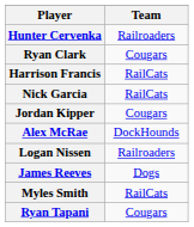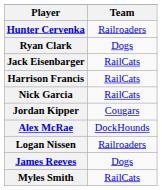 <table class="wikitable sortable plainrowheaders" style="text-align:center;">
 <tr>
 </tr>
 <tr>
 <th scope="col">Player</th>
 <th scope="col" style="width:100px;">Team</th>
 </tr>
 <tr>
 <th scope="row" style="text-align:center"><a href='#'>Hunter Cervenka</a></th>
 <td><a href='#'>Railroaders</a></td>
 </tr>
 <tr>
 <th scope="row" style="text-align:center">Ryan Clark</th>
-<td><a href='#'>Cougars</a></td>
+<td><a href='#'>Dogs</a></td>
+</tr>
+<tr>
+<th scope="row" style="text-align:center">Jack Eisenbarger</th>
+<td><a href='#'>RailCats</a></td>
 </tr>
 <tr>
 <th scope="row" style="text-align:center">Harrison Francis</th>
 <td><a href='#'>RailCats</a></td>
 </tr>
 <tr>
 <th scope="row" style="text-align:center">Nick Garcia</th>
 <td><a href='#'>RailCats</a></td>
 </tr>
 <tr>
 <th scope="row" style="text-align:center">Jordan Kipper</th>
 <td><a href='#'>Cougars</a></td>
 </tr>
 <tr>
 <th scope="row" style="text-align:center"><a href='#'>Alex McRae</a></th>
 <td><a href='#'>DockHounds</a></td>
 </tr>
 <tr>
 <th scope="row" style="text-align:center">Logan Nissen</th>
 <td><a href='#'>Railroaders</a></td>
 </tr>
 <tr>
 <th scope="row" style="text-align:center"><a href='#'>James Reeves</a></th>
 <td><a href='#'>Dogs</a></td>
 </tr>
 <tr>
 <th scope="row" style="text-align:center">Myles Smith</th>
 <td><a href='#'>RailCats</a></td>
 </tr>
-<tr>
-<th scope="row" style="text-align:center"><a href='#'>Ryan Tapani</a></th>
-<td><a href='#'>Cougars</a></td>
-</tr>
 </table>
